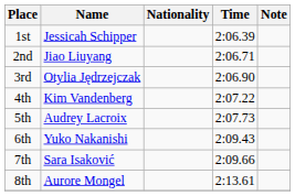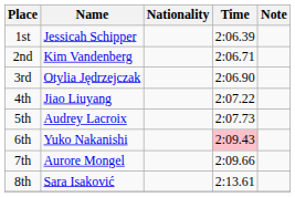 <table class="wikitable" style="text-align:center">
 <tr>
 <th>Place</th>
 <th>Name</th>
 <th>Nationality</th>
 <th>Time</th>
 <th>Note</th>
 </tr>
 <tr>
 <td>1st</td>
 <td align=left><a href='#'>Jessicah Schipper</a></td>
 <td align=left></td>
 <td>2:06.39</td>
 <td></td>
 </tr>
 <tr>
 <td>2nd</td>
-<td align=left><a href='#'>Jiao Liuyang</a></td>
+<td align=left><a href='#'>Kim Vandenberg</a></td>
 <td align=left></td>
 <td>2:06.71</td>
 <td></td>
 </tr>
 <tr>
 <td>3rd</td>
 <td align=left><a href='#'>Otylia Jędrzejczak</a></td>
 <td align=left></td>
 <td>2:06.90</td>
 <td></td>
 </tr>
 <tr>
 <td>4th</td>
-<td align=left><a href='#'>Kim Vandenberg</a></td>
+<td align=left><a href='#'>Jiao Liuyang</a></td>
 <td align=left></td>
 <td>2:07.22</td>
 <td></td>
 </tr>
 <tr>
 <td>5th</td>
 <td align=left><a href='#'>Audrey Lacroix</a></td>
 <td align=left></td>
 <td>2:07.73</td>
 <td></td>
 </tr>
 <tr>
 <td>6th</td>
 <td align=left><a href='#'>Yuko Nakanishi</a></td>
 <td align=left></td>
-<td>2:09.43</td>
+<td style="background: pink;">2:09.43</td>
 <td></td>
 </tr>
 <tr>
 <td>7th</td>
-<td align=left><a href='#'>Sara Isaković</a></td>
+<td align=left><a href='#'>Aurore Mongel</a></td>
 <td align=left></td>
 <td>2:09.66</td>
 <td></td>
 </tr>
 <tr>
 <td>8th</td>
-<td align=left><a href='#'>Aurore Mongel</a></td>
+<td align=left><a href='#'>Sara Isaković</a></td>
 <td align=left></td>
 <td>2:13.61</td>
 <td></td>
 </tr>
 <tr>
 </tr>
 </table>
